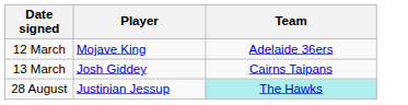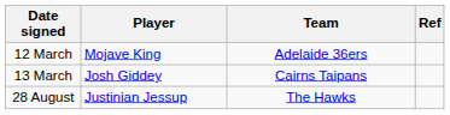 <table class="wikitable sortable" style="text-align:center">
 <tr>
 <th style="width:80px">Date signed</th>
 <th style="width:160px">Player</th>
 <th style="width:210px">Team</th>
+<th class="unsortable">Ref</th>
 </tr>
 <tr>
 <td align="center">12 March</td>
 <td align="left"><a href='#'>Mojave King</a></td>
 <td align="center"><a href='#'>Adelaide 36ers</a></td>
+<td align="center"></td>
 </tr>
 <tr>
 <td>13 March</td>
 <td align="left"><a href='#'>Josh Giddey</a></td>
 <td><a href='#'>Cairns Taipans</a></td>
+<td></td>
 </tr>
 <tr>
 <td>28 August</td>
 <td align="left"><a href='#'>Justinian Jessup</a></td>
-<td style="background: paleturquoise;"><a href='#'>The Hawks</a></td>
+<td><a href='#'>The Hawks</a></td>
+<td></td>
 </tr>
 </table>
